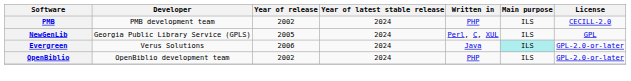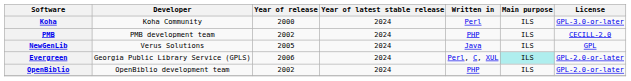 <table class="wikitable sortable" style="font-size: smaller; text-align: center; width: auto;">
 <tr>
 <th style="width: 12em">Software</th>
 <th>Developer</th>
 <th>Year of release</th>
 <th>Year of latest stable release</th>
 <th>Written in</th>
 <th>Main purpose</th>
 <th>License</th>
+</tr>
+<tr>
+<th><a href='#'>Koha</a></th>
+<td>Koha Community</td>
+<td>2000</td>
+<td>2024</td>
+<td><a href='#'>Perl</a></td>
+<td>ILS</td>
+<td><a href='#'>GPL-3.0-or-later</a></td>
 </tr>
 <tr>
 <th><a href='#'>PMB</a></th>
 <td>PMB development team</td>
 <td>2002</td>
 <td>2024</td>
 <td><a href='#'>PHP</a></td>
 <td>ILS</td>
 <td><a href='#'>CECILL-2.0</a></td>
 </tr>
 <tr>
 <th><a href='#'>NewGenLib</a></th>
-<td>Georgia Public Library Service (GPLS)</td>
+<td>Verus Solutions</td>
 <td>2005</td>
 <td>2024</td>
-<td><a href='#'>Perl</a>, <a href='#'>C</a>, <a href='#'>XUL</a></td>
+<td><a href='#'>Java</a></td>
 <td>ILS</td>
 <td><a href='#'>GPL</a></td>
 </tr>
 <tr>
 <th><a href='#'>Evergreen</a></th>
-<td>Verus Solutions</td>
+<td>Georgia Public Library Service (GPLS)</td>
 <td>2006</td>
 <td>2024</td>
-<td><a href='#'>Java</a></td>
+<td><a href='#'>Perl</a>, <a href='#'>C</a>, <a href='#'>XUL</a></td>
 <td style="background: paleturquoise;">ILS</td>
 <td><a href='#'>GPL-2.0-or-later</a></td>
 </tr>
 <tr>
 <th><a href='#'>OpenBiblio</a></th>
 <td>OpenBiblio development team</td>
 <td>2002</td>
 <td>2024</td>
 <td><a href='#'>PHP</a></td>
 <td>ILS</td>
 <td><a href='#'>GPL-2.0-or-later</a></td>
 </tr>
 <tr>
 </tr>
 </table>
